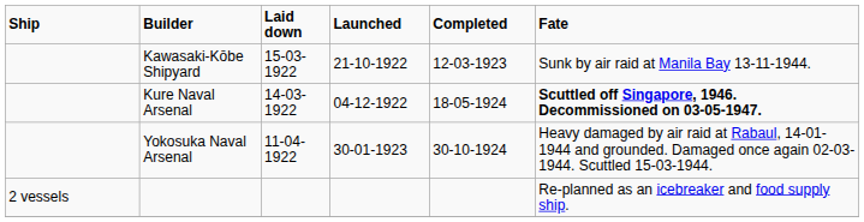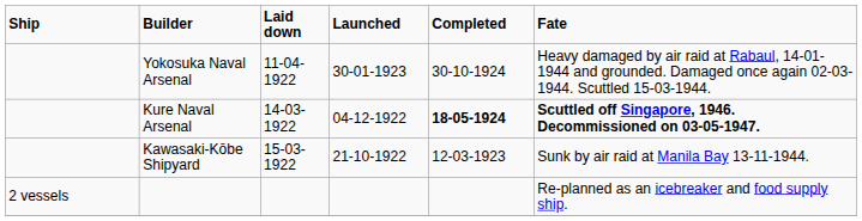 <table class="wikitable" width="75%">
 <tr>
 <td width="10%"><strong>Ship</strong></td>
 <td width="9%"><strong>Builder</strong></td>
 <td width="5%" bgcolor=><strong>Laid down</strong></td>
 <td width="5%" bgcolor=><strong>Launched</strong></td>
 <td width="5%" bgcolor=><strong>Completed</strong></td>
 <td width="24%" bgcolor=><strong>Fate</strong></td>
 </tr>
 <tr>
 <td></td>
-<td>Kawasaki-Kōbe Shipyard</td>
-<td>15-03-1922</td>
-<td>21-10-1922</td>
-<td>12-03-1923</td>
-<td>Sunk by air raid at <a href='#'>Manila Bay</a> 13-11-1944.</td>
+<td>Yokosuka Naval Arsenal</td>
+<td>11-04-1922</td>
+<td>30-01-1923</td>
+<td>30-10-1924</td>
+<td>Heavy damaged by air raid at <a href='#'>Rabaul</a>, 14-01-1944 and grounded. Damaged once again 02-03-1944. Scuttled 15-03-1944.</td>
 </tr>
 <tr>
 <td></td>
 <td>Kure Naval Arsenal</td>
 <td>14-03-1922</td>
 <td>04-12-1922</td>
-<td>18-05-1924</td>
+<td><strong>18-05-1924</strong></td>
 <td><strong>Scuttled off <a href='#'>Singapore</a>, 1946. Decommissioned on 03-05-1947.</strong></td>
 </tr>
 <tr>
 <td></td>
-<td>Yokosuka Naval Arsenal</td>
-<td>11-04-1922</td>
-<td>30-01-1923</td>
-<td>30-10-1924</td>
-<td>Heavy damaged by air raid at <a href='#'>Rabaul</a>, 14-01-1944 and grounded. Damaged once again 02-03-1944. Scuttled 15-03-1944.</td>
+<td>Kawasaki-Kōbe Shipyard</td>
+<td>15-03-1922</td>
+<td>21-10-1922</td>
+<td>12-03-1923</td>
+<td>Sunk by air raid at <a href='#'>Manila Bay</a> 13-11-1944.</td>
 </tr>
 <tr>
 <td>2 vessels</td>
 <td></td>
 <td></td>
 <td></td>
 <td></td>
 <td>Re-planned as an <a href='#'>icebreaker</a> and <a href='#'>food supply ship</a>.</td>
 </tr>
 <tr>
 </tr>
 </table>
